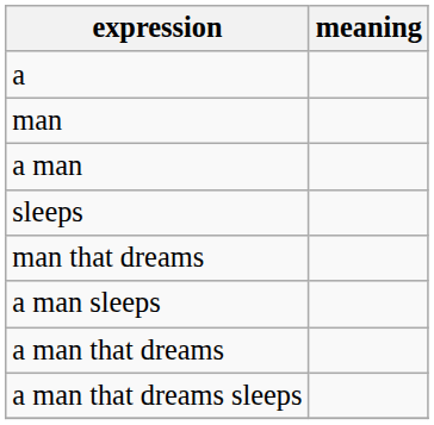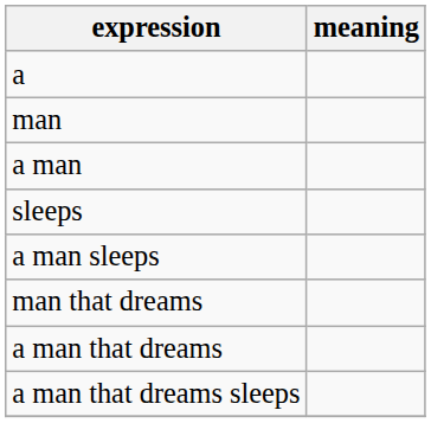 <table class=wikitable>
 <tr>
 <th>expression</th>
 <th>meaning</th>
 </tr>
 <tr>
 <td>a</td>
 <td></td>
 </tr>
 <tr>
 <td>man</td>
 <td></td>
 </tr>
 <tr>
 <td>a man</td>
 <td></td>
 </tr>
 <tr>
 <td>sleeps</td>
 <td></td>
 </tr>
 <tr>
-<td>man that dreams</td>
+<td>a man sleeps</td>
 <td></td>
 </tr>
 <tr>
-<td>a man sleeps</td>
+<td>man that dreams</td>
 <td></td>
 </tr>
 <tr>
 <td>a man that dreams</td>
 <td></td>
 </tr>
 <tr>
 <td>a man that dreams sleeps</td>
 <td></td>
 </tr>
 <tr>
 </tr>
 </table>
